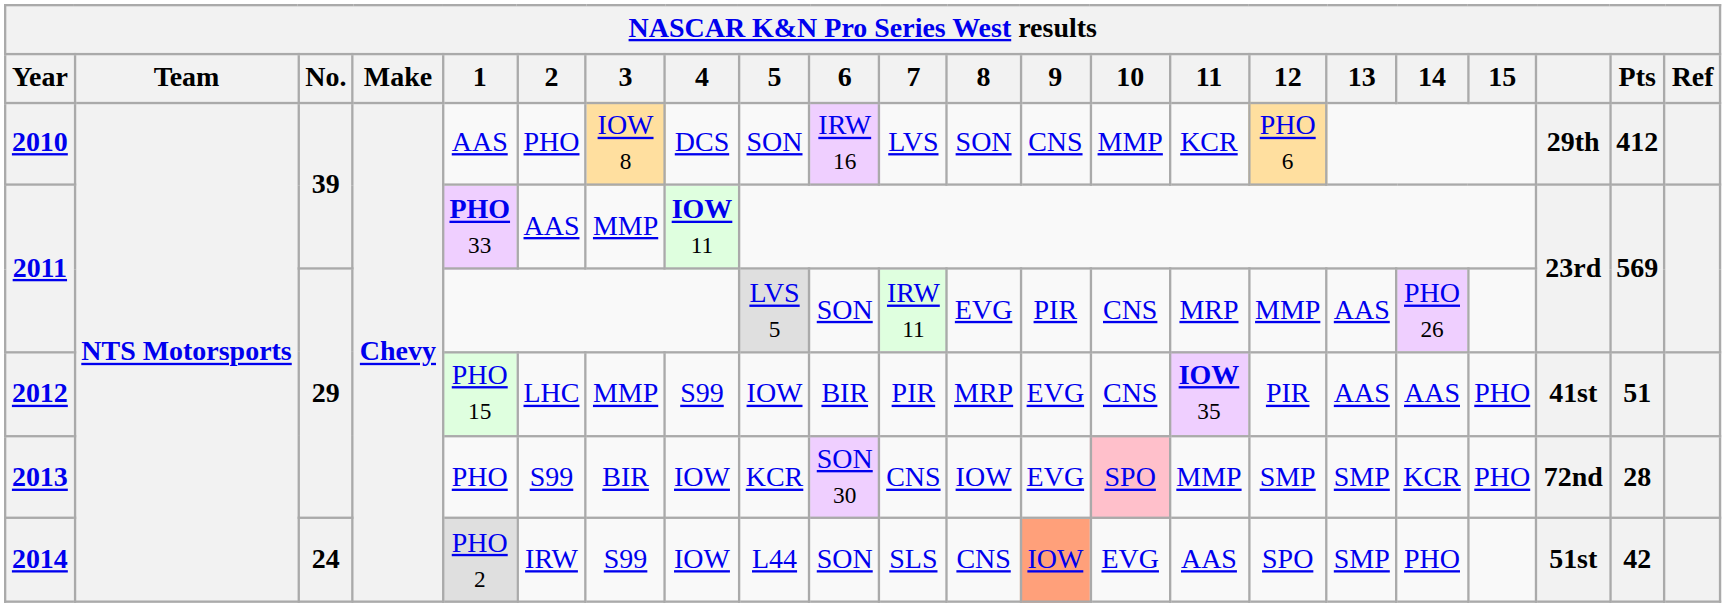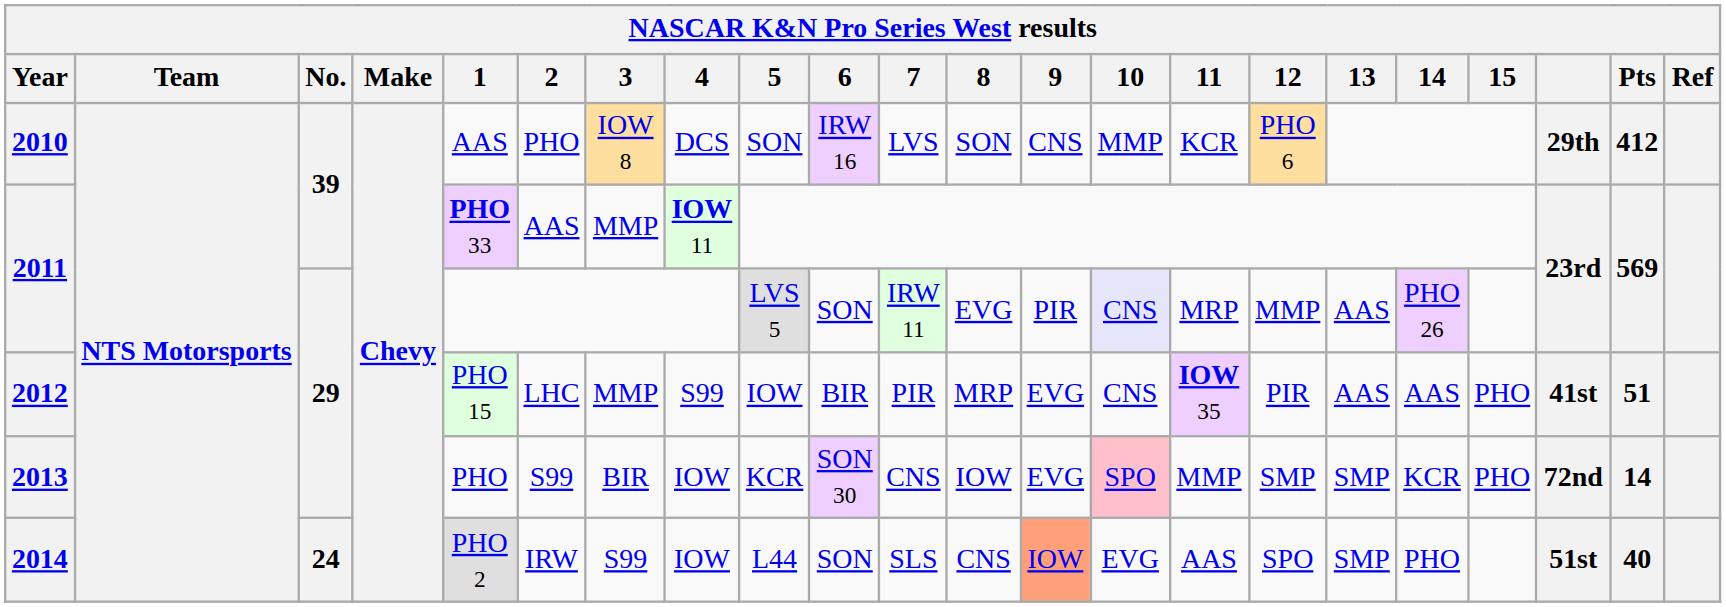 <table class="wikitable" style="text-align:center; font-size:75%">
 <tr>
 <th colspan=23><a href='#'>NASCAR K&N Pro Series West</a> results</th>
 </tr>
 <tr>
 <th>Year</th>
 <th>Team</th>
 <th>No.</th>
 <th>Make</th>
 <th>1</th>
 <th>2</th>
 <th>3</th>
 <th>4</th>
 <th>5</th>
 <th>6</th>
 <th>7</th>
 <th>8</th>
 <th>9</th>
 <th>10</th>
 <th>11</th>
 <th>12</th>
 <th>13</th>
 <th>14</th>
 <th>15</th>
 <th></th>
 <th>Pts</th>
 <th>Ref</th>
 </tr>
 <tr>
 <th><a href='#'>2010</a></th>
 <th rowspan=6><a href='#'>NTS Motorsports</a></th>
 <th rowspan=2>39</th>
 <th rowspan=6><a href='#'>Chevy</a></th>
 <td><a href='#'>AAS</a></td>
 <td><a href='#'>PHO</a></td>
 <td style="background:#FFDF9F;"><a href='#'>IOW</a><br><small>8</small></td>
 <td><a href='#'>DCS</a></td>
 <td><a href='#'>SON</a></td>
 <td style="background:#EFCFFF;"><a href='#'>IRW</a><br><small>16</small></td>
 <td><a href='#'>LVS</a></td>
 <td><a href='#'>SON</a></td>
 <td><a href='#'>CNS</a></td>
 <td><a href='#'>MMP</a></td>
 <td><a href='#'>KCR</a></td>
 <td style="background:#FFDF9F;"><a href='#'>PHO</a><br><small>6</small></td>
 <td colspan=3></td>
 <th>29th</th>
 <th>412</th>
 <th></th>
 </tr>
 <tr>
 <th rowspan=2><a href='#'>2011</a></th>
 <td style="background:#EFCFFF;"><strong><a href='#'>PHO</a></strong><br><small>33</small></td>
 <td><a href='#'>AAS</a></td>
 <td><a href='#'>MMP</a></td>
 <td style="background:#DFFFDF;"><strong><a href='#'>IOW</a></strong><br><small>11</small></td>
 <td colspan=11></td>
 <th rowspan=2>23rd</th>
 <th rowspan=2>569</th>
 <th rowspan=2></th>
 </tr>
 <tr>
 <th rowspan=3>29</th>
 <td colspan=4></td>
 <td style="background:#DFDFDF;"><a href='#'>LVS</a><br><small>5</small></td>
 <td><a href='#'>SON</a></td>
 <td style="background:#DFFFDF;"><a href='#'>IRW</a><br><small>11</small></td>
 <td><a href='#'>EVG</a></td>
 <td><a href='#'>PIR</a></td>
-<td><a href='#'>CNS</a></td>
+<td style="background: lavender;"><a href='#'>CNS</a></td>
 <td><a href='#'>MRP</a></td>
 <td><a href='#'>MMP</a></td>
 <td><a href='#'>AAS</a></td>
 <td style="background:#EFCFFF;"><a href='#'>PHO</a><br><small>26</small></td>
 <td></td>
 </tr>
 <tr>
 <th><a href='#'>2012</a></th>
 <td style="background:#DFFFDF;"><a href='#'>PHO</a><br><small>15</small></td>
 <td><a href='#'>LHC</a></td>
 <td><a href='#'>MMP</a></td>
 <td><a href='#'>S99</a></td>
 <td><a href='#'>IOW</a></td>
 <td><a href='#'>BIR</a></td>
 <td><a href='#'>PIR</a></td>
 <td><a href='#'>MRP</a></td>
 <td><a href='#'>EVG</a></td>
 <td><a href='#'>CNS</a></td>
 <td style="background:#EFCFFF;"><strong><a href='#'>IOW</a></strong><br><small>35</small></td>
 <td><a href='#'>PIR</a></td>
 <td><a href='#'>AAS</a></td>
 <td><a href='#'>AAS</a></td>
 <td><a href='#'>PHO</a></td>
 <th>41st</th>
 <th>51</th>
 <th></th>
 </tr>
 <tr>
 <th><a href='#'>2013</a></th>
 <td><a href='#'>PHO</a></td>
 <td><a href='#'>S99</a></td>
 <td><a href='#'>BIR</a></td>
 <td><a href='#'>IOW</a></td>
 <td><a href='#'>KCR</a></td>
 <td style="background:#EFCFFF;"><a href='#'>SON</a><br><small>30</small></td>
 <td><a href='#'>CNS</a></td>
 <td><a href='#'>IOW</a></td>
 <td><a href='#'>EVG</a></td>
 <td style="background: pink;"><a href='#'>SPO</a></td>
 <td><a href='#'>MMP</a></td>
 <td><a href='#'>SMP</a></td>
 <td><a href='#'>SMP</a></td>
 <td><a href='#'>KCR</a></td>
 <td><a href='#'>PHO</a></td>
 <th>72nd</th>
-<th>28</th>
+<th>14</th>
 <th></th>
 </tr>
 <tr>
 <th><a href='#'>2014</a></th>
 <th>24</th>
 <td style="background:#DFDFDF;"><a href='#'>PHO</a><br><small>2</small></td>
 <td><a href='#'>IRW</a></td>
 <td><a href='#'>S99</a></td>
 <td><a href='#'>IOW</a></td>
 <td><a href='#'>L44</a></td>
 <td><a href='#'>SON</a></td>
 <td><a href='#'>SLS</a></td>
 <td><a href='#'>CNS</a></td>
 <td style="background: lightsalmon;"><a href='#'>IOW</a></td>
 <td><a href='#'>EVG</a></td>
 <td><a href='#'>AAS</a></td>
 <td><a href='#'>SPO</a></td>
 <td><a href='#'>SMP</a></td>
 <td><a href='#'>PHO</a></td>
 <td></td>
 <th>51st</th>
-<th>42</th>
+<th>40</th>
 <th></th>
 </tr>
 </table>
